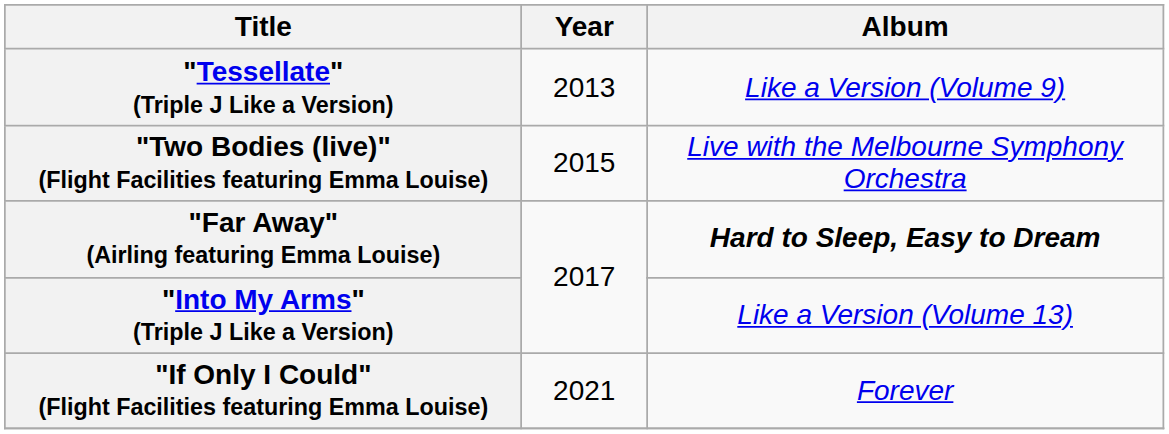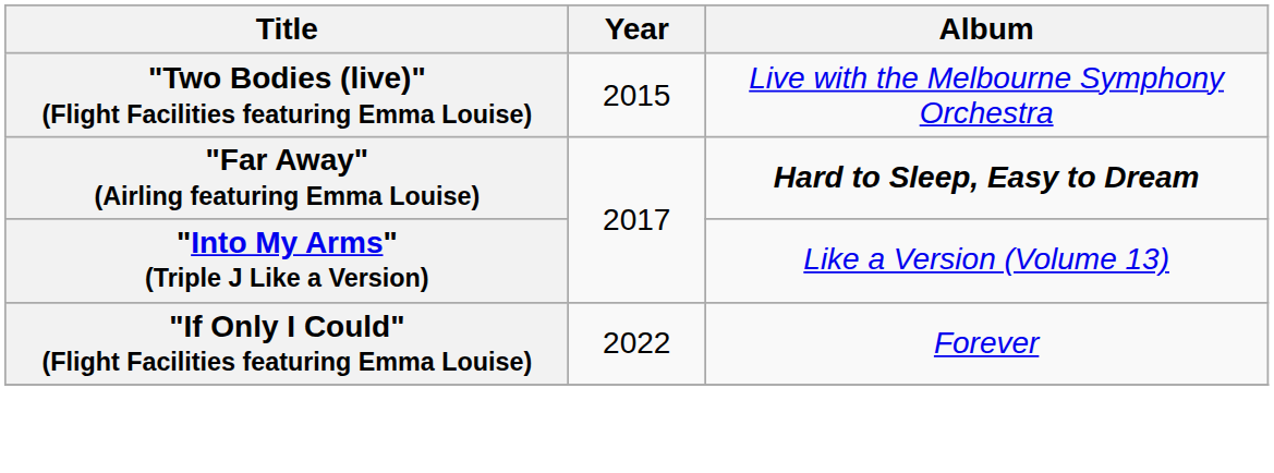 <table class="wikitable plainrowheaders" style="text-align:center;" border="1">
 <tr>
 <th style="width:18em;">Title</th>
 <th style="width:4em;">Year</th>
 <th style="width:18em;">Album</th>
-</tr>
-<tr>
-<th scope="row">"<a href='#'>Tessellate</a>"<br><small>(Triple J Like a Version)</small></th>
-<td>2013</td>
-<td><em><a href='#'>Like a Version (Volume 9)</a></em></td>
 </tr>
 <tr>
 <th scope="row">"Two Bodies (live)"<br><small>(Flight Facilities featuring Emma Louise)</small></th>
 <td>2015</td>
 <td><em><a href='#'>Live with the Melbourne Symphony Orchestra</a></em></td>
 </tr>
 <tr>
 <th scope="row">"Far Away"<br><small>(Airling featuring Emma Louise)</small></th>
 <td rowspan="2">2017</td>
 <td><strong><em>Hard to Sleep, Easy to Dream</em></strong></td>
 </tr>
 <tr>
 <th scope="row">"<a href='#'>Into My Arms</a>"<br><small>(Triple J Like a Version)</small></th>
 <td><em><a href='#'>Like a Version (Volume 13)</a></em></td>
 </tr>
 <tr>
 <th scope="row">"If Only I Could"<br><small>(Flight Facilities featuring Emma Louise)</small></th>
-<td>2021</td>
+<td>2022</td>
 <td><em><a href='#'>Forever</a></em></td>
 </tr>
 <tr>
 </tr>
 </table>
